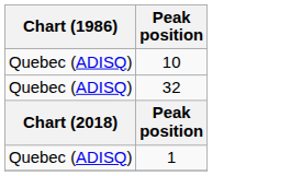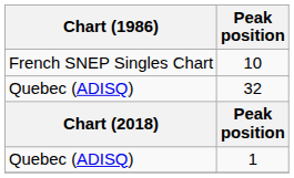 <table class="wikitable">
 <tr>
 <th>Chart (1986)</th>
 <th>Peak<br>position</th>
 </tr>
 <tr>
-<td>Quebec (<a href='#'>ADISQ</a>)</td>
+<td>French SNEP Singles Chart</td>
 <td align="center">10</td>
 </tr>
 <tr>
 <td>Quebec (<a href='#'>ADISQ</a>)</td>
 <td align="center">32</td>
 </tr>
 <tr>
 <th>Chart (2018)</th>
 <th>Peak<br>position</th>
 </tr>
 <tr>
 <td>Quebec (<a href='#'>ADISQ</a>)</td>
 <td align="center">1</td>
 </tr>
 <tr>
 </tr>
 </table>
